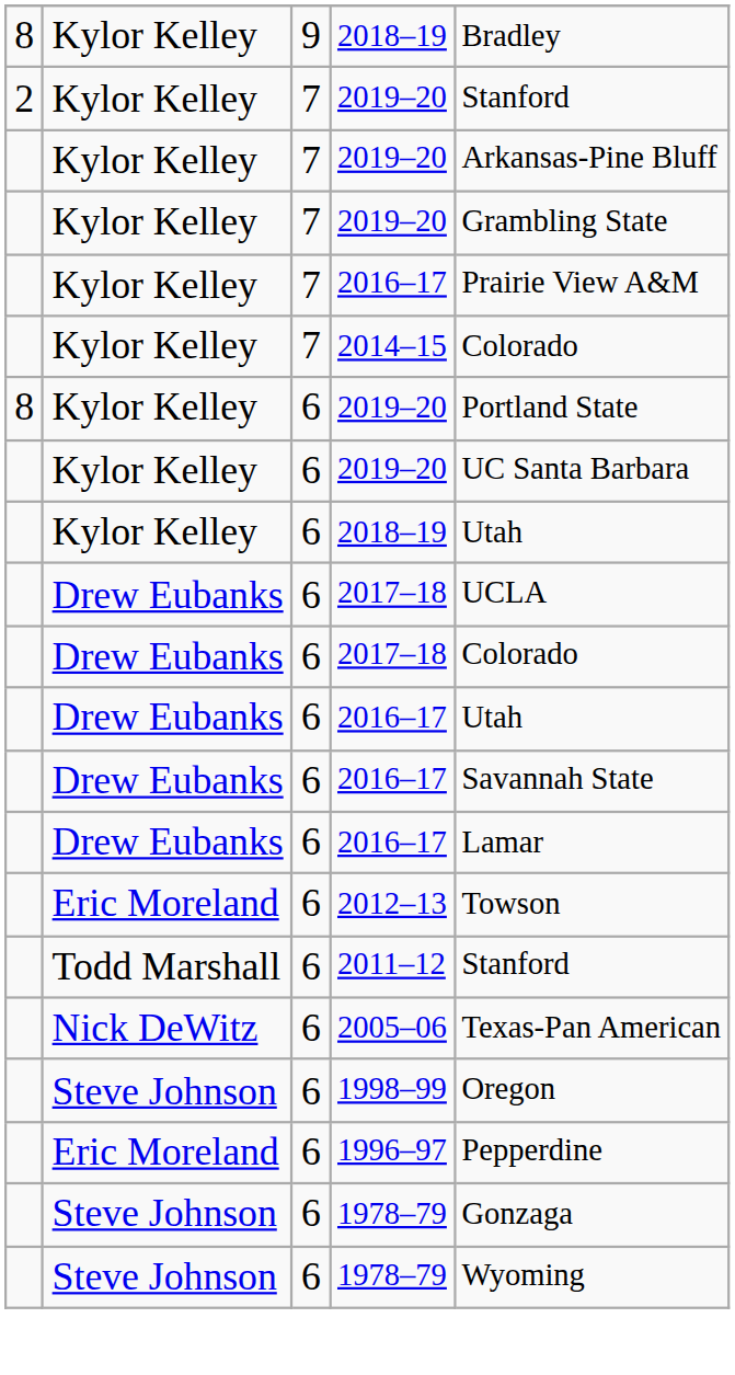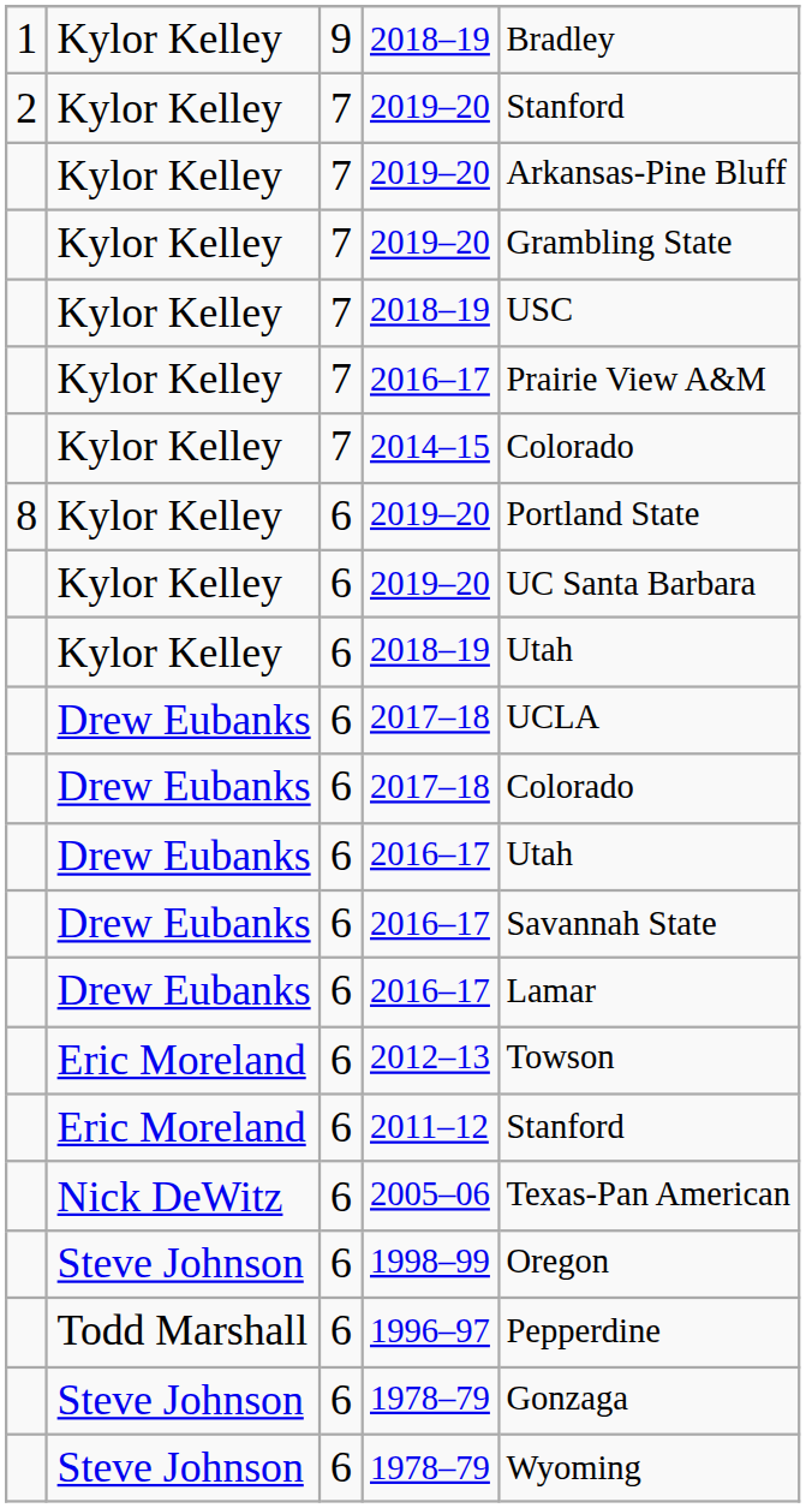 <table class="wikitable">
 <tr>
 </tr>
 <tr>
-<td>8</td>
+<td>1</td>
 <td>Kylor Kelley</td>
 <td>9</td>
 <td style="font-size:80%;"><a href='#'>2018–19</a></td>
 <td style="font-size:80%;">Bradley</td>
 </tr>
 <tr>
 <td>2</td>
 <td>Kylor Kelley</td>
 <td>7</td>
 <td style="font-size:80%;"><a href='#'>2019–20</a></td>
 <td style="font-size:80%;">Stanford</td>
 </tr>
 <tr>
 <td></td>
 <td>Kylor Kelley</td>
 <td>7</td>
 <td style="font-size:80%;"><a href='#'>2019–20</a></td>
 <td style="font-size:80%;">Arkansas-Pine Bluff</td>
 </tr>
 <tr>
 <td></td>
 <td>Kylor Kelley</td>
 <td>7</td>
 <td style="font-size:80%;"><a href='#'>2019–20</a></td>
 <td style="font-size:80%;">Grambling State</td>
+</tr>
+<tr>
+<td></td>
+<td>Kylor Kelley</td>
+<td>7</td>
+<td style="font-size:80%;"><a href='#'>2018–19</a></td>
+<td style="font-size:80%;">USC</td>
 </tr>
 <tr>
 <td></td>
 <td>Kylor Kelley</td>
 <td>7</td>
 <td style="font-size:80%;"><a href='#'>2016–17</a></td>
 <td style="font-size:80%;">Prairie View A&M</td>
 </tr>
 <tr>
 <td></td>
 <td>Kylor Kelley</td>
 <td>7</td>
 <td style="font-size:80%;"><a href='#'>2014–15</a></td>
 <td style="font-size:80%;">Colorado</td>
 </tr>
 <tr>
 <td>8</td>
 <td>Kylor Kelley</td>
 <td>6</td>
 <td style="font-size:80%;"><a href='#'>2019–20</a></td>
 <td style="font-size:80%;">Portland State</td>
 </tr>
 <tr>
 <td></td>
 <td>Kylor Kelley</td>
 <td>6</td>
 <td style="font-size:80%;"><a href='#'>2019–20</a></td>
 <td style="font-size:80%;">UC Santa Barbara</td>
 </tr>
 <tr>
 <td></td>
 <td>Kylor Kelley</td>
 <td>6</td>
 <td style="font-size:80%;"><a href='#'>2018–19</a></td>
 <td style="font-size:80%;">Utah</td>
 </tr>
 <tr>
 <td></td>
 <td><a href='#'>Drew Eubanks</a></td>
 <td>6</td>
 <td style="font-size:80%;"><a href='#'>2017–18</a></td>
 <td style="font-size:80%;">UCLA</td>
 </tr>
 <tr>
 <td></td>
 <td><a href='#'>Drew Eubanks</a></td>
 <td>6</td>
 <td style="font-size:80%;"><a href='#'>2017–18</a></td>
 <td style="font-size:80%;">Colorado</td>
 </tr>
 <tr>
 <td></td>
 <td><a href='#'>Drew Eubanks</a></td>
 <td>6</td>
 <td style="font-size:80%;"><a href='#'>2016–17</a></td>
 <td style="font-size:80%;">Utah</td>
 </tr>
 <tr>
 <td></td>
 <td><a href='#'>Drew Eubanks</a></td>
 <td>6</td>
 <td style="font-size:80%;"><a href='#'>2016–17</a></td>
 <td style="font-size:80%;">Savannah State</td>
 </tr>
 <tr>
 <td></td>
 <td><a href='#'>Drew Eubanks</a></td>
 <td>6</td>
 <td style="font-size:80%;"><a href='#'>2016–17</a></td>
 <td style="font-size:80%;">Lamar</td>
 </tr>
 <tr>
 <td></td>
 <td><a href='#'>Eric Moreland</a></td>
 <td>6</td>
 <td style="font-size:80%;"><a href='#'>2012–13</a></td>
 <td style="font-size:80%;">Towson</td>
 </tr>
 <tr>
 <td></td>
-<td>Todd Marshall</td>
+<td><a href='#'>Eric Moreland</a></td>
 <td>6</td>
 <td style="font-size:80%;"><a href='#'>2011–12</a></td>
 <td style="font-size:80%;">Stanford</td>
 </tr>
 <tr>
 <td></td>
 <td><a href='#'>Nick DeWitz</a></td>
 <td>6</td>
 <td style="font-size:80%;"><a href='#'>2005–06</a></td>
 <td style="font-size:80%;">Texas-Pan American</td>
 </tr>
 <tr>
 <td></td>
 <td><a href='#'>Steve Johnson</a></td>
 <td>6</td>
 <td style="font-size:80%;"><a href='#'>1998–99</a></td>
 <td style="font-size:80%;">Oregon</td>
 </tr>
 <tr>
 <td></td>
-<td><a href='#'>Eric Moreland</a></td>
+<td>Todd Marshall</td>
 <td>6</td>
 <td style="font-size:80%;"><a href='#'>1996–97</a></td>
 <td style="font-size:80%;">Pepperdine</td>
 </tr>
 <tr>
 <td></td>
 <td><a href='#'>Steve Johnson</a></td>
 <td>6</td>
 <td style="font-size:80%;"><a href='#'>1978–79</a></td>
 <td style="font-size:80%;">Gonzaga</td>
 </tr>
 <tr>
 <td></td>
 <td><a href='#'>Steve Johnson</a></td>
 <td>6</td>
 <td style="font-size:80%;"><a href='#'>1978–79</a></td>
 <td style="font-size:80%;">Wyoming</td>
 </tr>
 </table>
